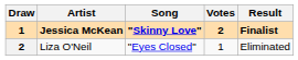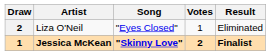 <table class="sortable wikitable plainrowheaders" style="margin: 1em auto 1em auto;">
 <tr>
 <th scope="col">Draw</th>
 <th scope="col">Artist</th>
 <th scope="col">Song </th>
 <th scope="col">Votes</th>
 <th scope="col">Result</th>
 </tr>
+<tr>
+<th scope="row" style="text-align:center;">2</th>
+<td>Liza O'Neil</td>
+<td>"<a href='#'>Eyes Closed</a>" </td>
+<td align="center">1</td>
+<td>Eliminated</td>
+</tr>
 <tr style="font-weight: bold; background:navajowhite;">
 <th scope="row" style="text-align:center; font-weight:bold; background:navajowhite">1</th>
 <td>Jessica McKean</td>
 <td>"<a href='#'>Skinny Love</a>" </td>
 <td align="center">2</td>
 <td>Finalist</td>
 </tr>
-<tr>
-<th scope="row" style="text-align:center;">2</th>
-<td>Liza O'Neil</td>
-<td>"<a href='#'>Eyes Closed</a>" </td>
-<td align="center">1</td>
-<td>Eliminated</td>
-</tr>
 </table>
